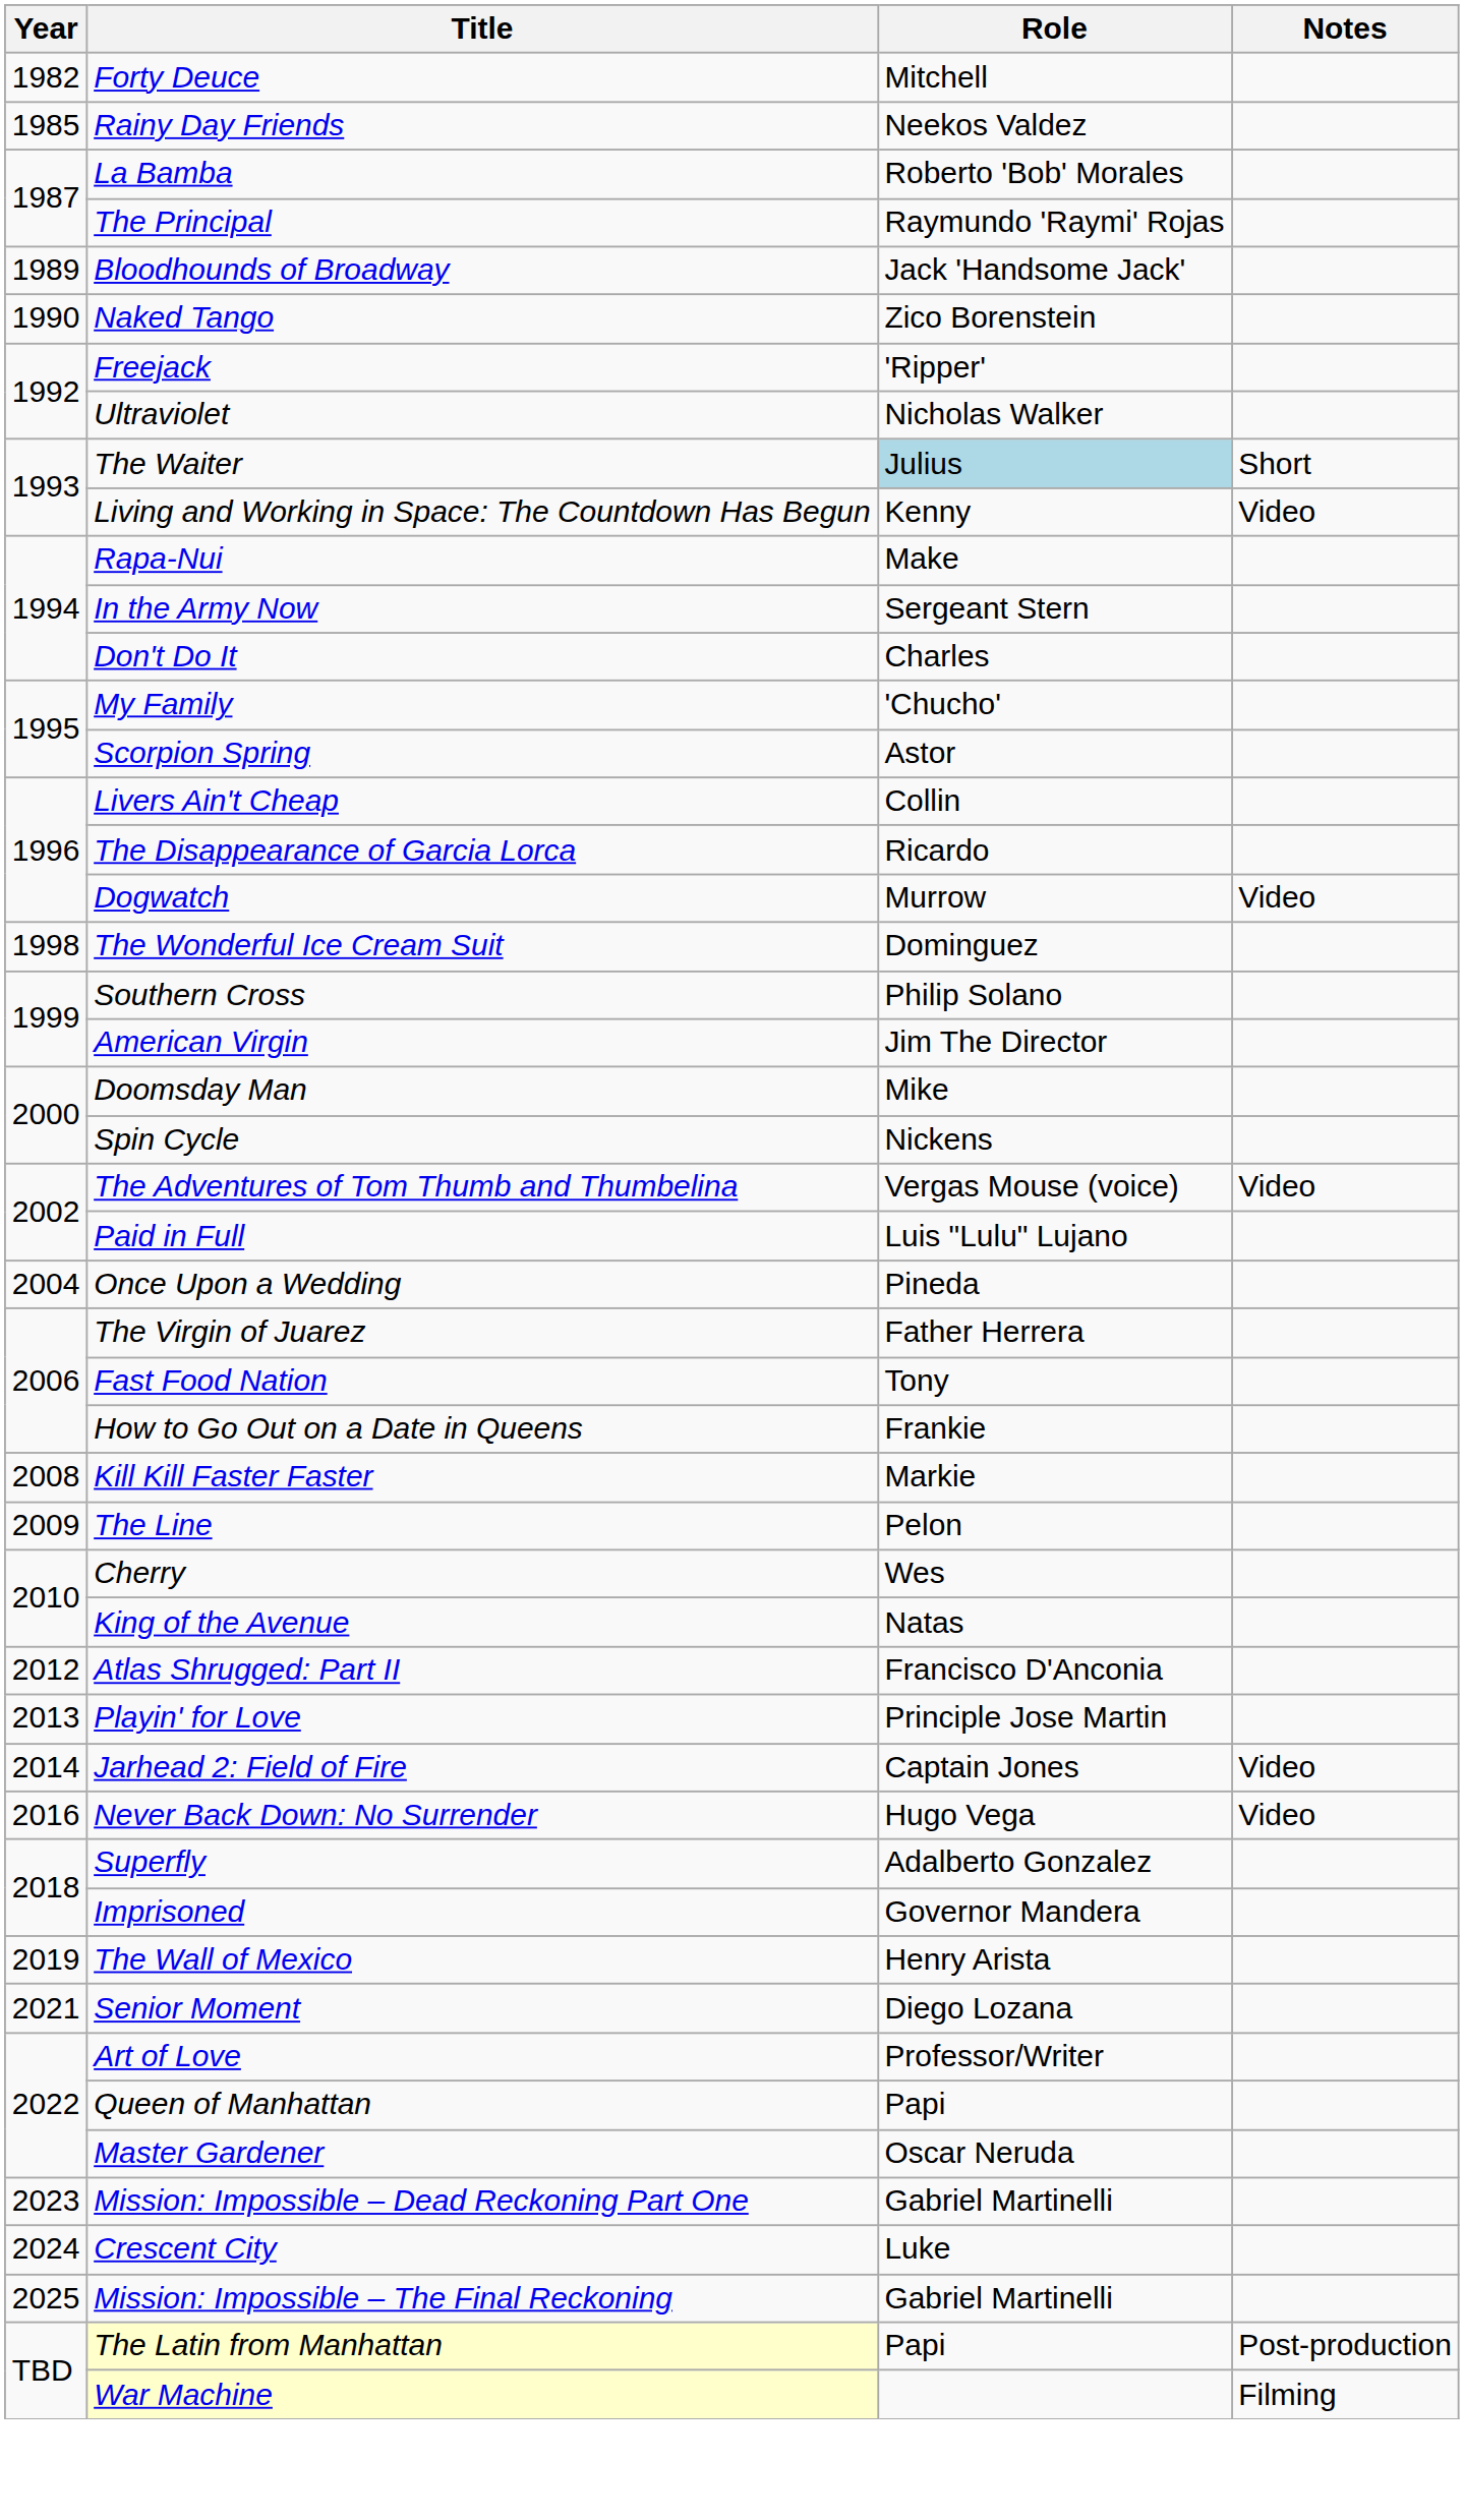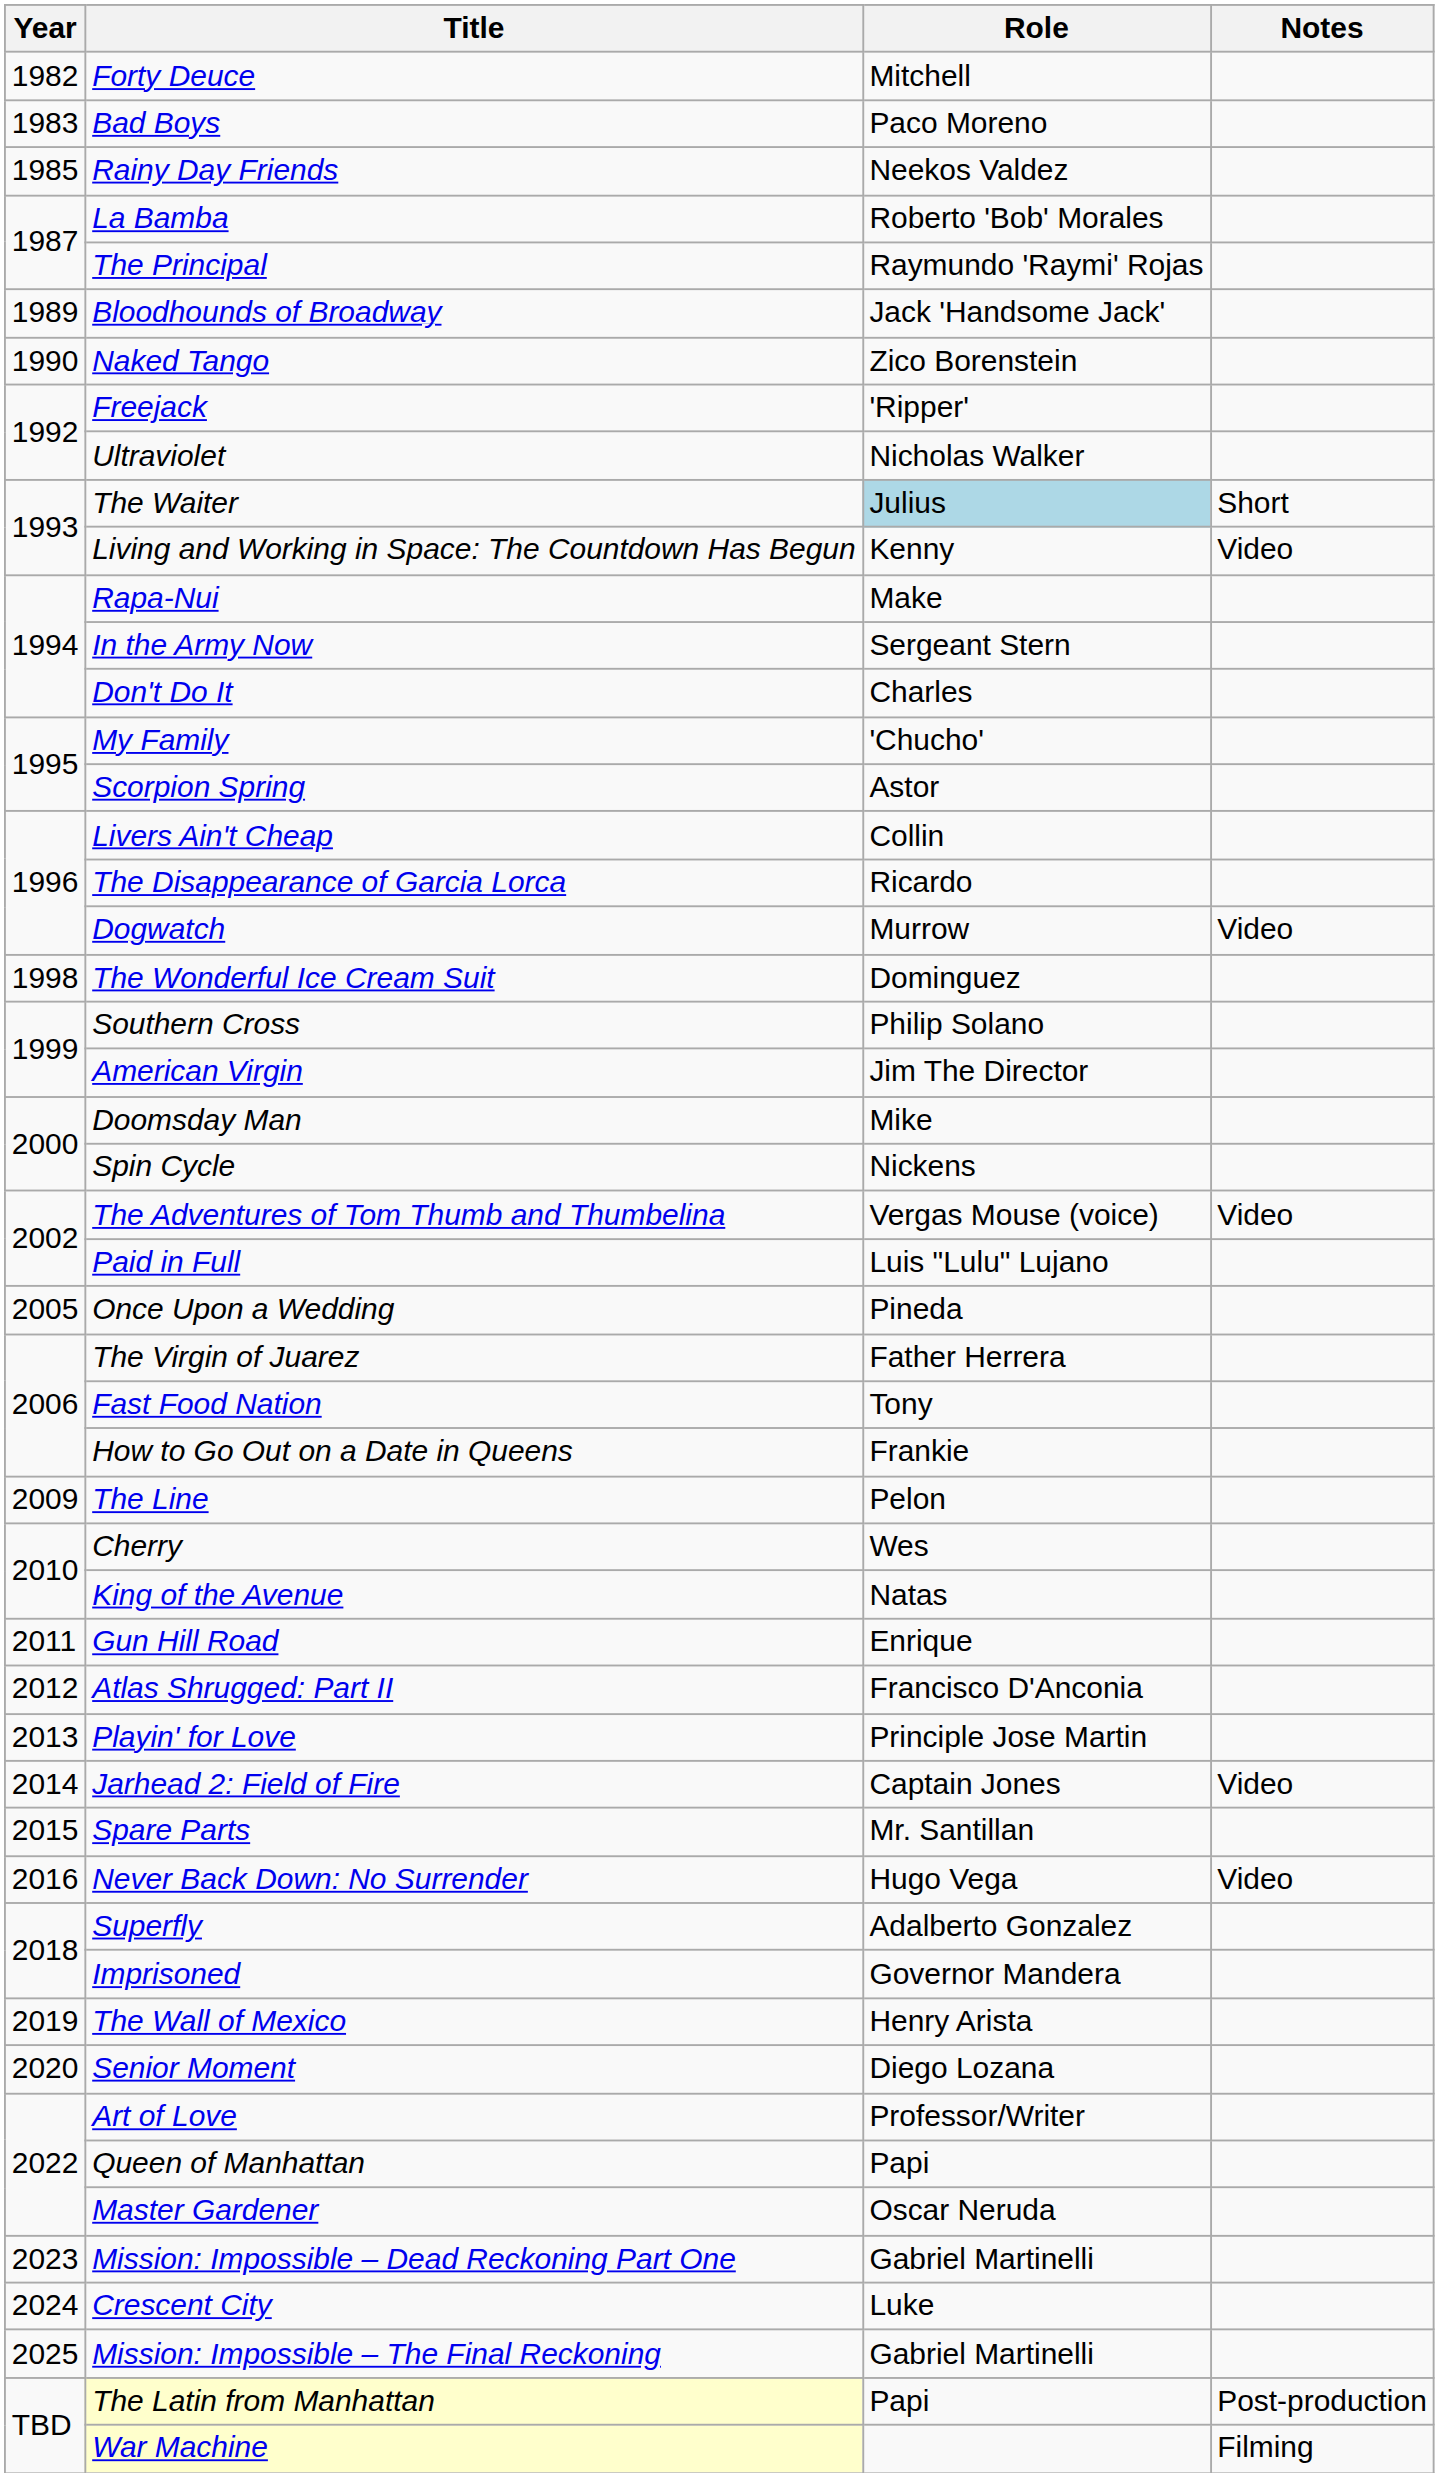 <table class="wikitable sortable">
 <tr>
 <th>Year</th>
 <th>Title</th>
 <th>Role</th>
 <th>Notes</th>
 </tr>
 <tr>
 <td>1982</td>
 <td><em><a href='#'>Forty Deuce</a></em></td>
 <td>Mitchell</td>
+<td></td>
+</tr>
+<tr>
+<td>1983</td>
+<td><em><a href='#'>Bad Boys</a></em></td>
+<td>Paco Moreno</td>
 <td></td>
 </tr>
 <tr>
 <td>1985</td>
 <td><em><a href='#'>Rainy Day Friends</a></em></td>
 <td>Neekos Valdez</td>
 <td></td>
 </tr>
 <tr>
 <td rowspan="2">1987</td>
 <td><em><a href='#'>La Bamba</a></em></td>
 <td>Roberto 'Bob' Morales</td>
 <td></td>
 </tr>
 <tr>
 <td><em><a href='#'>The Principal</a></em></td>
 <td>Raymundo 'Raymi' Rojas</td>
 <td></td>
 </tr>
 <tr>
 <td>1989</td>
 <td><em><a href='#'>Bloodhounds of Broadway</a></em></td>
 <td>Jack 'Handsome Jack'</td>
 <td></td>
 </tr>
 <tr>
 <td>1990</td>
 <td><em><a href='#'>Naked Tango</a></em></td>
 <td>Zico Borenstein</td>
 <td></td>
 </tr>
 <tr>
 <td rowspan="2">1992</td>
 <td><em><a href='#'>Freejack</a></em></td>
 <td>'Ripper'</td>
 <td></td>
 </tr>
 <tr>
 <td><em>Ultraviolet</em></td>
 <td>Nicholas Walker</td>
 <td></td>
 </tr>
 <tr>
 <td rowspan="2">1993</td>
 <td><em>The Waiter</em></td>
 <td style="background: lightblue;">Julius</td>
 <td>Short</td>
 </tr>
 <tr>
 <td><em>Living and Working in Space: The Countdown Has Begun</em></td>
 <td>Kenny</td>
 <td>Video</td>
 </tr>
 <tr>
 <td rowspan="3">1994</td>
 <td><em><a href='#'>Rapa-Nui</a></em></td>
 <td>Make</td>
 <td></td>
 </tr>
 <tr>
 <td><em><a href='#'>In the Army Now</a></em></td>
 <td>Sergeant Stern</td>
 <td></td>
 </tr>
 <tr>
 <td><em><a href='#'>Don't Do It</a></em></td>
 <td>Charles</td>
 <td></td>
 </tr>
 <tr>
 <td rowspan="2">1995</td>
 <td><em><a href='#'>My Family</a></em></td>
 <td>'Chucho'</td>
 <td></td>
 </tr>
 <tr>
 <td><em><a href='#'>Scorpion Spring</a></em></td>
 <td>Astor</td>
 <td></td>
 </tr>
 <tr>
 <td rowspan="3">1996</td>
 <td><em><a href='#'>Livers Ain't Cheap</a></em></td>
 <td>Collin</td>
 <td></td>
 </tr>
 <tr>
 <td><em><a href='#'>The Disappearance of Garcia Lorca</a></em></td>
 <td>Ricardo</td>
 <td></td>
 </tr>
 <tr>
 <td><em><a href='#'>Dogwatch</a></em></td>
 <td>Murrow</td>
 <td>Video</td>
 </tr>
 <tr>
 <td>1998</td>
 <td><em><a href='#'>The Wonderful Ice Cream Suit</a></em></td>
 <td>Dominguez</td>
 <td></td>
 </tr>
 <tr>
 <td rowspan="2">1999</td>
 <td><em>Southern Cross</em></td>
 <td>Philip Solano</td>
 <td></td>
 </tr>
 <tr>
 <td><em><a href='#'>American Virgin</a></em></td>
 <td>Jim The Director</td>
 <td></td>
 </tr>
 <tr>
 <td rowspan="2">2000</td>
 <td><em>Doomsday Man</em></td>
 <td>Mike</td>
 <td></td>
 </tr>
 <tr>
 <td><em>Spin Cycle</em></td>
 <td>Nickens</td>
 <td></td>
 </tr>
 <tr>
 <td rowspan="2">2002</td>
 <td><em><a href='#'>The Adventures of Tom Thumb and Thumbelina</a></em></td>
 <td>Vergas Mouse (voice)</td>
 <td>Video</td>
 </tr>
 <tr>
 <td><em><a href='#'>Paid in Full</a></em></td>
 <td>Luis "Lulu" Lujano</td>
 <td></td>
 </tr>
 <tr>
-<td>2004</td>
+<td>2005</td>
 <td><em>Once Upon a Wedding</em></td>
 <td>Pineda</td>
 <td></td>
 </tr>
 <tr>
 <td rowspan="3">2006</td>
 <td><em>The Virgin of Juarez</em></td>
 <td>Father Herrera</td>
 <td></td>
 </tr>
 <tr>
 <td><em><a href='#'>Fast Food Nation</a></em></td>
 <td>Tony</td>
 <td></td>
 </tr>
 <tr>
 <td><em>How to Go Out on a Date in Queens</em></td>
 <td>Frankie</td>
 <td></td>
 </tr>
 <tr>
-<td>2008</td>
-<td><em><a href='#'>Kill Kill Faster Faster</a></em></td>
-<td>Markie</td>
-<td></td>
-</tr>
-<tr>
 <td>2009</td>
 <td><em><a href='#'>The Line</a></em></td>
 <td>Pelon</td>
 <td></td>
 </tr>
 <tr>
 <td rowspan="2">2010</td>
 <td><em>Cherry</em></td>
 <td>Wes</td>
 <td></td>
 </tr>
 <tr>
 <td><em><a href='#'>King of the Avenue</a></em></td>
 <td>Natas</td>
+<td></td>
+</tr>
+<tr>
+<td>2011</td>
+<td><em><a href='#'>Gun Hill Road</a></em></td>
+<td>Enrique</td>
 <td></td>
 </tr>
 <tr>
 <td>2012</td>
 <td><em><a href='#'>Atlas Shrugged: Part II</a></em></td>
 <td>Francisco D'Anconia</td>
 <td></td>
 </tr>
 <tr>
 <td>2013</td>
 <td><em><a href='#'>Playin' for Love</a></em></td>
 <td>Principle Jose Martin</td>
 <td></td>
 </tr>
 <tr>
 <td>2014</td>
 <td><em><a href='#'>Jarhead 2: Field of Fire</a></em></td>
 <td>Captain Jones</td>
 <td>Video</td>
+</tr>
+<tr>
+<td>2015</td>
+<td><em><a href='#'>Spare Parts</a></em></td>
+<td>Mr. Santillan</td>
+<td></td>
 </tr>
 <tr>
 <td>2016</td>
 <td><em><a href='#'>Never Back Down: No Surrender</a></em></td>
 <td>Hugo Vega</td>
 <td>Video</td>
 </tr>
 <tr>
 <td rowspan="2">2018</td>
 <td><em><a href='#'>Superfly</a></em></td>
 <td>Adalberto Gonzalez</td>
 <td></td>
 </tr>
 <tr>
 <td><em><a href='#'>Imprisoned</a></em></td>
 <td>Governor Mandera</td>
 <td></td>
 </tr>
 <tr>
 <td>2019</td>
 <td><em><a href='#'>The Wall of Mexico</a></em></td>
 <td>Henry Arista</td>
 <td></td>
 </tr>
 <tr>
-<td>2021</td>
+<td>2020</td>
 <td><em><a href='#'>Senior Moment</a></em></td>
 <td>Diego Lozana</td>
 <td></td>
 </tr>
 <tr>
 <td rowspan="3">2022</td>
 <td><em><a href='#'>Art of Love</a></em></td>
 <td>Professor/Writer</td>
 <td></td>
 </tr>
 <tr>
 <td><em>Queen of Manhattan</em></td>
 <td>Papi</td>
 <td></td>
 </tr>
 <tr>
 <td><em><a href='#'>Master Gardener</a></em></td>
 <td>Oscar Neruda</td>
 <td></td>
 </tr>
 <tr>
 <td>2023</td>
 <td><em><a href='#'>Mission: Impossible – Dead Reckoning Part One</a></em></td>
 <td>Gabriel Martinelli</td>
 <td></td>
 </tr>
 <tr>
 <td>2024</td>
 <td><em><a href='#'>Crescent City</a></em></td>
 <td>Luke</td>
 <td></td>
 </tr>
 <tr>
 <td>2025</td>
 <td><em><a href='#'>Mission: Impossible – The Final Reckoning</a></em></td>
 <td>Gabriel Martinelli</td>
 <td></td>
 </tr>
 <tr>
 <td rowspan="2">TBD</td>
 <td style="background:#FFFFCC;"><em>The Latin from Manhattan</em> </td>
 <td>Papi</td>
 <td>Post-production</td>
 </tr>
 <tr>
 <td style="background:#FFFFCC;"><em><a href='#'>War Machine</a></em> </td>
 <td></td>
 <td>Filming</td>
 </tr>
 </table>
